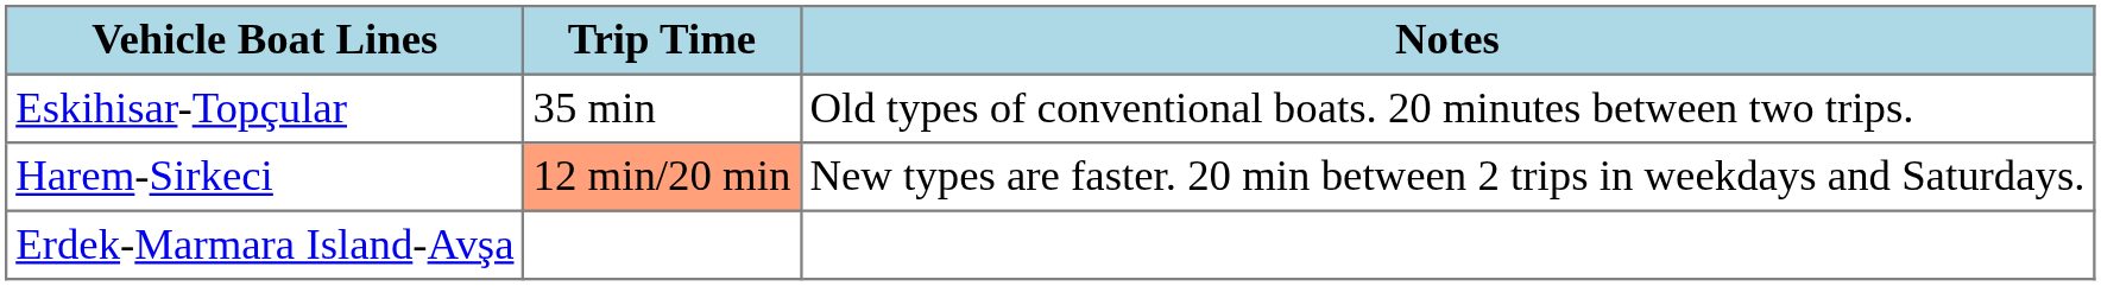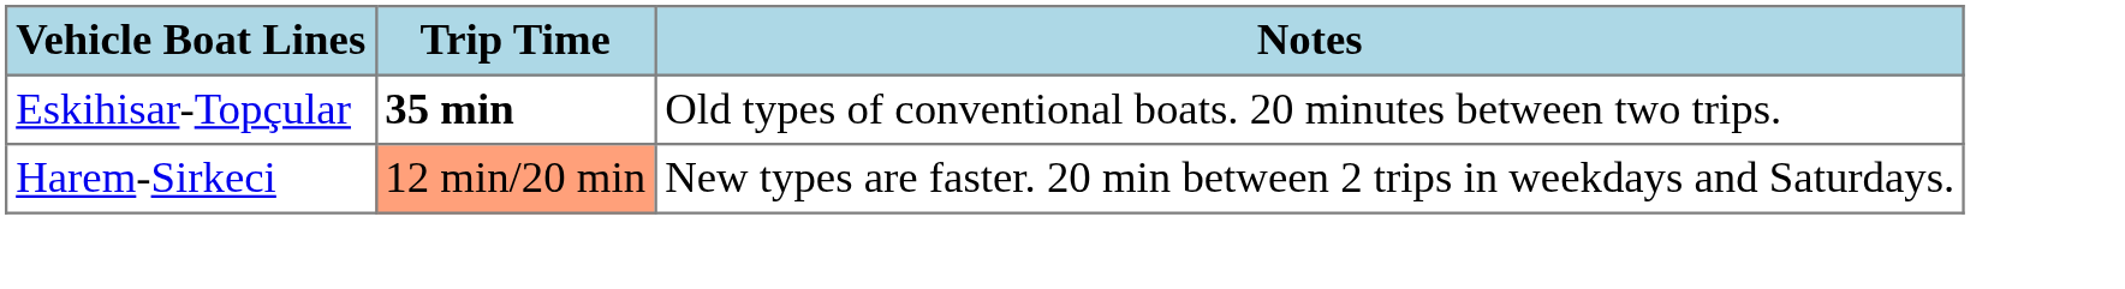 <table class="toccolours" border="1" cellpadding="3" style="border-collapse:collapse">
 <tr style="background:lightblue;">
 <th>Vehicle Boat Lines</th>
 <th>Trip Time</th>
 <th>Notes</th>
 </tr>
 <tr>
 <td><a href='#'>Eskihisar</a>-<a href='#'>Topçular</a></td>
-<td>35 min</td>
+<td><strong>35 min</strong></td>
 <td>Old types of conventional boats. 20 minutes between two trips.</td>
 </tr>
 <tr>
 <td><a href='#'>Harem</a>-<a href='#'>Sirkeci</a></td>
 <td style="background: lightsalmon;">12 min/20 min</td>
 <td>New types are faster. 20 min between 2 trips in weekdays and Saturdays.</td>
 </tr>
-<tr>
-<td><a href='#'>Erdek</a>-<a href='#'>Marmara Island</a>-<a href='#'>Avşa</a></td>
-<td></td>
-<td></td>
-</tr>
 </table>
